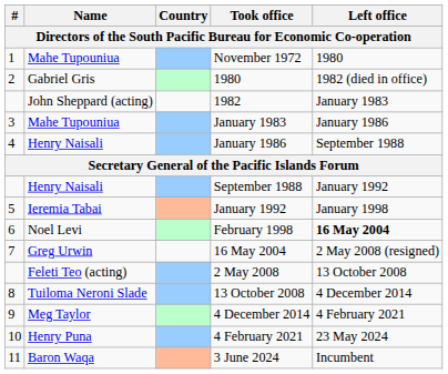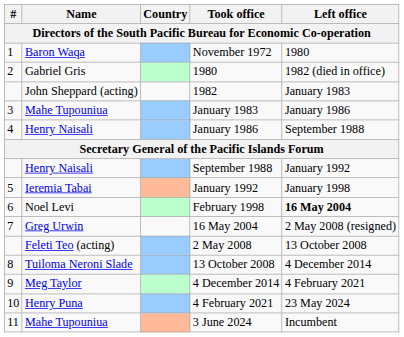 <table class="wikitable">
 <tr>
 <th>#</th>
 <th>Name</th>
 <th>Country</th>
 <th>Took office</th>
 <th>Left office</th>
 </tr>
 <tr>
 <th align=center colspan=5>Directors of the South Pacific Bureau for Economic Co-operation</th>
 </tr>
 <tr>
 <td>1</td>
-<td><a href='#'>Mahe Tupouniua</a></td>
+<td><a href='#'>Baron Waqa</a></td>
 <td style="background:#99CCFF;"></td>
 <td>November 1972</td>
 <td>1980</td>
 </tr>
 <tr>
 <td>2</td>
 <td>Gabriel Gris</td>
 <td style="background:#BBFFCC;"></td>
 <td>1980</td>
 <td>1982 (died in office)</td>
 </tr>
 <tr>
 <td></td>
 <td>John Sheppard (acting)</td>
 <td></td>
 <td>1982</td>
 <td>January 1983</td>
 </tr>
 <tr>
 <td>3</td>
 <td><a href='#'>Mahe Tupouniua</a></td>
 <td style="background:#99CCFF;"></td>
 <td>January 1983</td>
 <td>January 1986</td>
 </tr>
 <tr>
 <td>4</td>
 <td><a href='#'>Henry Naisali</a></td>
 <td style="background:#99CCFF;"></td>
 <td>January 1986</td>
 <td>September 1988</td>
 </tr>
 <tr>
 <th align=center colspan=5>Secretary General of the Pacific Islands Forum</th>
 </tr>
 <tr>
 <td></td>
 <td><a href='#'>Henry Naisali</a></td>
 <td style="background:#99CCFF;"></td>
 <td>September 1988</td>
 <td>January 1992</td>
 </tr>
 <tr>
 <td>5</td>
 <td><a href='#'>Ieremia Tabai</a></td>
 <td style="background:#FFBB99;"></td>
 <td>January 1992</td>
 <td>January 1998</td>
 </tr>
 <tr>
 <td>6</td>
 <td>Noel Levi</td>
 <td style="background:#BBFFCC;"></td>
 <td>February 1998</td>
 <td><strong>16 May 2004</strong></td>
 </tr>
 <tr>
 <td>7</td>
 <td><a href='#'>Greg Urwin</a></td>
 <td></td>
 <td>16 May 2004</td>
 <td>2 May 2008 (resigned)</td>
 </tr>
 <tr>
 <td></td>
 <td><a href='#'>Feleti Teo</a> (acting)</td>
 <td style="background:#99CCFF;"></td>
 <td>2 May 2008</td>
 <td>13 October 2008</td>
 </tr>
 <tr>
 <td>8</td>
 <td><a href='#'>Tuiloma Neroni Slade</a></td>
 <td style="background:#99CCFF;"></td>
 <td>13 October 2008</td>
 <td>4 December 2014</td>
 </tr>
 <tr>
 <td>9</td>
 <td><a href='#'>Meg Taylor</a></td>
 <td style="background:#BBFFCC;"></td>
 <td>4 December 2014</td>
 <td>4 February 2021</td>
 </tr>
 <tr>
 <td>10</td>
 <td><a href='#'>Henry Puna</a></td>
 <td style="background:#99CCFF;"></td>
 <td>4 February 2021</td>
 <td>23 May 2024</td>
 </tr>
 <tr>
 <td>11</td>
-<td><a href='#'>Baron Waqa</a></td>
+<td><a href='#'>Mahe Tupouniua</a></td>
 <td style="background:#FFBB99;"></td>
 <td>3 June 2024</td>
 <td>Incumbent</td>
 </tr>
 </table>
